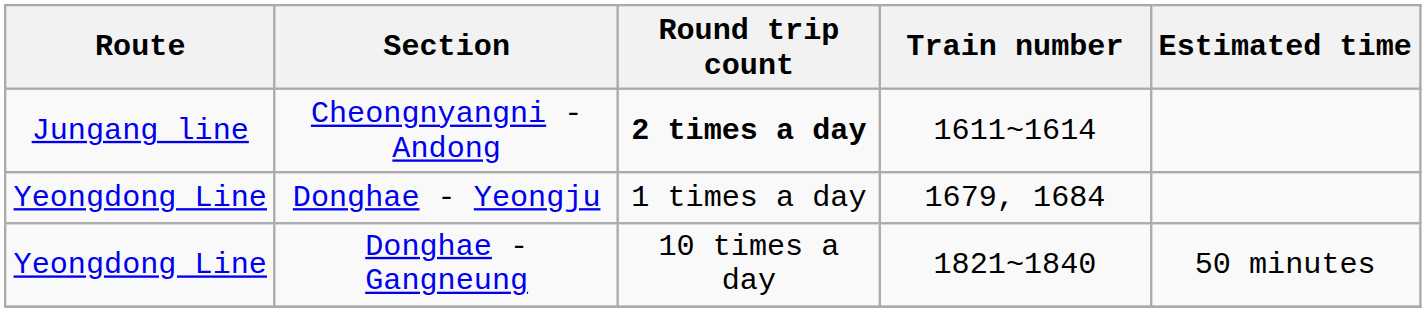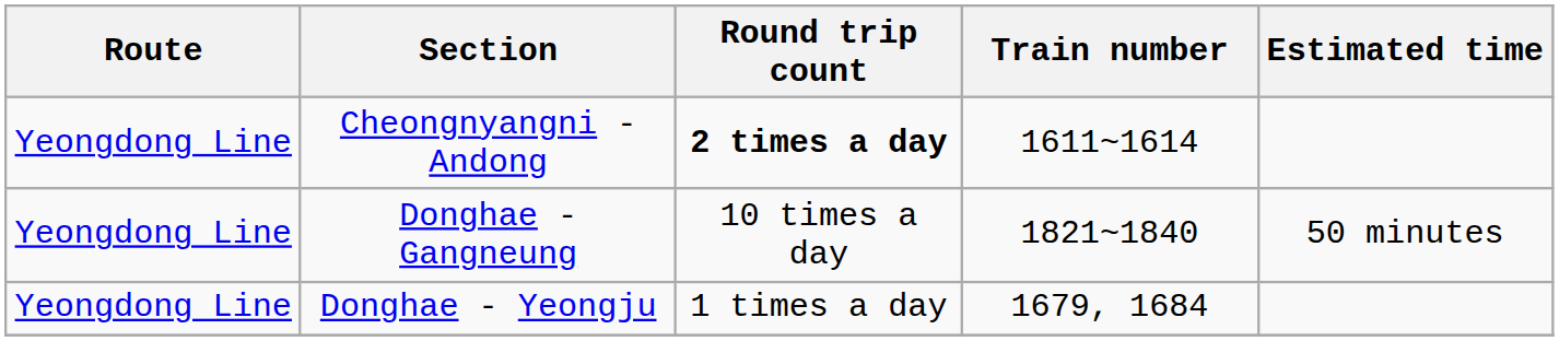 <table class="wikitable" style="text-align:center">
 <tr>
 <th style="width: 5%;">Route</th>
 <th style="width: 5%;">Section</th>
 <th style="width: 8%;">Round trip count</th>
 <th style="width: 5%;">Train number</th>
 <th style="width: 5%;">Estimated time</th>
 </tr>
 <tr>
-<td><a href='#'>Jungang line</a></td>
+<td><a href='#'>Yeongdong Line</a></td>
 <td><a href='#'>Cheongnyangni</a> - <a href='#'>Andong</a></td>
 <td><strong>2 times a day</strong></td>
 <td>1611~1614</td>
-<td></td>
-</tr>
-<tr>
-<td><a href='#'>Yeongdong Line</a></td>
-<td><a href='#'>Donghae</a> - <a href='#'>Yeongju</a></td>
-<td>1 times a day</td>
-<td>1679, 1684</td>
 <td></td>
 </tr>
 <tr>
 <td><a href='#'>Yeongdong Line</a></td>
 <td><a href='#'>Donghae</a> - <a href='#'>Gangneung</a></td>
 <td>10 times a day</td>
 <td>1821~1840</td>
 <td>50 minutes</td>
 </tr>
 <tr>
+<td><a href='#'>Yeongdong Line</a></td>
+<td><a href='#'>Donghae</a> - <a href='#'>Yeongju</a></td>
+<td>1 times a day</td>
+<td>1679, 1684</td>
+<td></td>
+</tr>
+<tr>
 </tr>
 </table>
